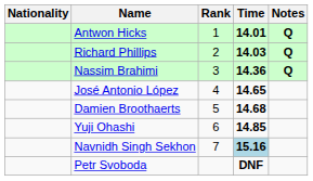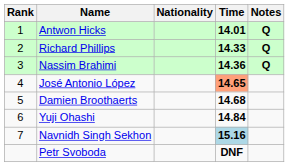 <table class="wikitable sortable" style="text-align:center">
 <tr>
+<th>Rank</th>
+<th>Name</th>
 <th>Nationality</th>
-<th>Name</th>
-<th>Rank</th>
 <th>Time</th>
 <th>Notes</th>
 </tr>
 <tr bgcolor=ccffcc>
+<td>1</td>
+<td align=left><a href='#'>Antwon Hicks</a></td>
 <td align=left></td>
-<td align=left><a href='#'>Antwon Hicks</a></td>
-<td>1</td>
 <td><strong>14.01</strong></td>
 <td><strong>Q</strong></td>
 </tr>
 <tr bgcolor=ccffcc>
+<td>2</td>
+<td align=left><a href='#'>Richard Phillips</a></td>
 <td align=left></td>
-<td align=left><a href='#'>Richard Phillips</a></td>
-<td>2</td>
-<td><strong>14.03</strong></td>
+<td><strong>14.33</strong></td>
 <td><strong>Q</strong></td>
 </tr>
 <tr bgcolor=ccffcc>
+<td>3</td>
+<td align=left><a href='#'>Nassim Brahimi</a></td>
 <td align=left></td>
-<td align=left><a href='#'>Nassim Brahimi</a></td>
-<td>3</td>
 <td><strong>14.36</strong></td>
 <td><strong>Q</strong></td>
 </tr>
 <tr>
+<td>4</td>
+<td align=left><a href='#'>José Antonio López</a></td>
 <td align=left></td>
-<td align=left><a href='#'>José Antonio López</a></td>
-<td>4</td>
-<td><strong>14.65</strong></td>
+<td style="background: lightsalmon;"><strong>14.65</strong></td>
 <td></td>
 </tr>
 <tr>
+<td>5</td>
+<td align=left><a href='#'>Damien Broothaerts</a></td>
 <td align=left></td>
-<td align=left><a href='#'>Damien Broothaerts</a></td>
-<td>5</td>
 <td><strong>14.68</strong></td>
 <td></td>
 </tr>
 <tr>
+<td>6</td>
+<td align=left><a href='#'>Yuji Ohashi</a></td>
 <td align=left></td>
-<td align=left><a href='#'>Yuji Ohashi</a></td>
-<td>6</td>
-<td><strong>14.85</strong></td>
+<td><strong>14.84</strong></td>
 <td></td>
 </tr>
 <tr>
+<td>7</td>
+<td align=left><a href='#'>Navnidh Singh Sekhon</a></td>
 <td align=left></td>
-<td align=left><a href='#'>Navnidh Singh Sekhon</a></td>
-<td>7</td>
 <td style="background: lightblue;"><strong>15.16</strong></td>
 <td></td>
 </tr>
 <tr>
+<td></td>
+<td align=left><a href='#'>Petr Svoboda</a></td>
 <td align=left></td>
-<td align=left><a href='#'>Petr Svoboda</a></td>
-<td></td>
 <td><strong>DNF</strong></td>
 <td></td>
 </tr>
 </table>
